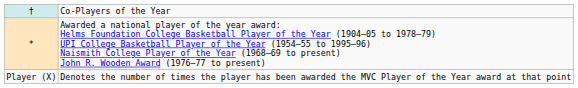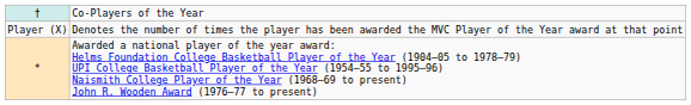 <table class="wikitable">
 <tr>
 <td style="background-color:#CFECEC;" align="center">†</td>
 <td>Co-Players of the Year</td>
 </tr>
 <tr>
+<td>Player (X)</td>
+<td>Denotes the number of times the player has been awarded the MVC Player of the Year award at that point</td>
+</tr>
+<tr>
 <td style="background-color:#FFE6BD;" align="center">*</td>
 <td>Awarded a national player of the year award: <br><a href='#'>Helms Foundation College Basketball Player of the Year</a> (1904–05 to 1978–79)<br> <a href='#'>UPI College Basketball Player of the Year</a> (1954–55 to 1995–96)<br> <a href='#'>Naismith College Player of the Year</a> (1968–69 to present)<br> <a href='#'>John R. Wooden Award</a> (1976–77 to present)</td>
 </tr>
-<tr>
-<td>Player (X)</td>
-<td>Denotes the number of times the player has been awarded the MVC Player of the Year award at that point</td>
-</tr>
 </table>
